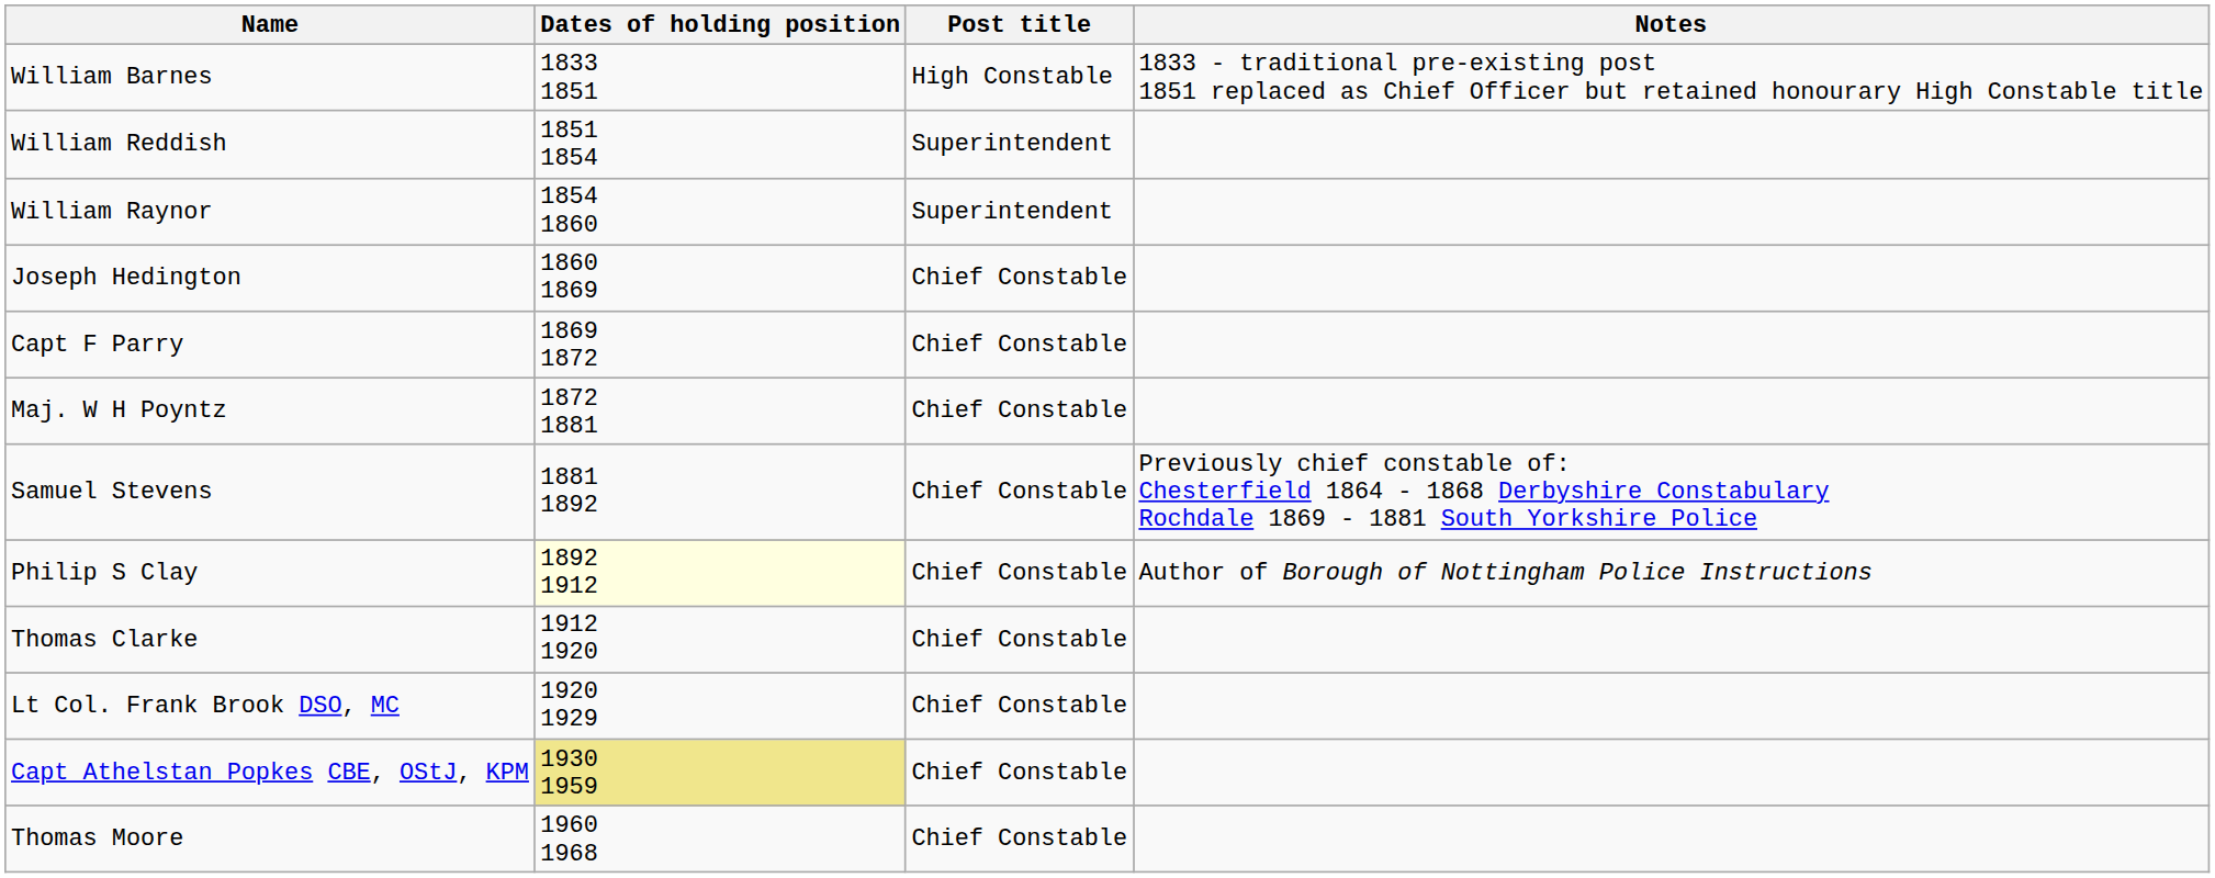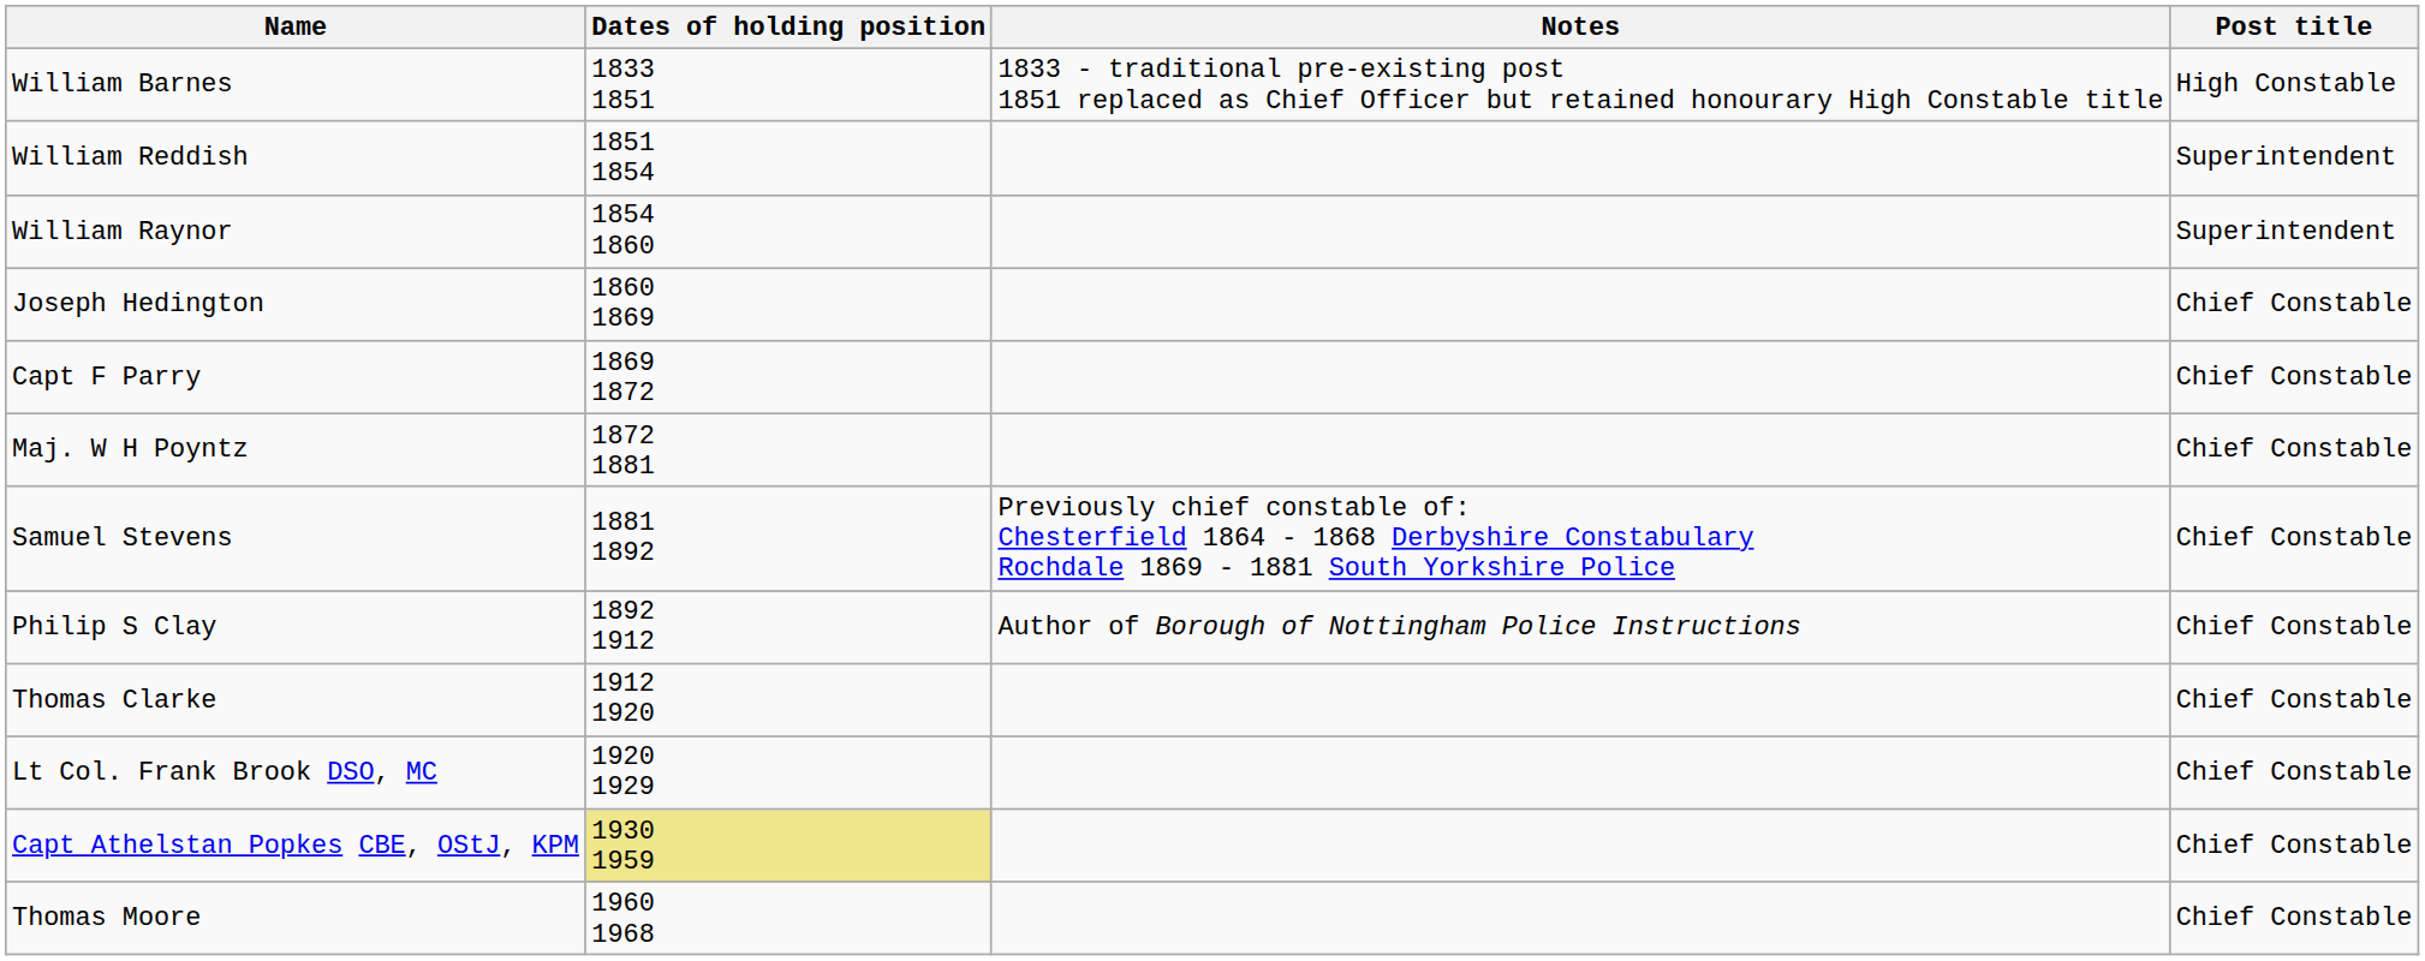 <table class="wikitable">
 <tr>
 <th>Name</th>
 <th>Dates of holding position</th>
+<th>Notes</th>
 <th>Post title</th>
-<th>Notes</th>
 </tr>
 <tr>
 <td>William Barnes</td>
 <td>1833<br>1851</td>
+<td>1833 - traditional pre-existing post<br>1851 replaced as Chief Officer but retained honourary High Constable title</td>
 <td>High Constable</td>
-<td>1833 - traditional pre-existing post<br>1851 replaced as Chief Officer but retained honourary High Constable title</td>
 </tr>
 <tr>
 <td>William Reddish</td>
 <td>1851<br>1854</td>
+<td></td>
 <td>Superintendent</td>
-<td></td>
 </tr>
 <tr>
 <td>William Raynor</td>
 <td>1854<br>1860</td>
+<td></td>
 <td>Superintendent</td>
-<td></td>
 </tr>
 <tr>
 <td>Joseph Hedington</td>
 <td>1860<br>1869</td>
+<td></td>
 <td>Chief Constable</td>
-<td></td>
 </tr>
 <tr>
 <td>Capt F Parry</td>
 <td>1869<br>1872</td>
+<td></td>
 <td>Chief Constable</td>
-<td></td>
 </tr>
 <tr>
 <td>Maj. W H Poyntz</td>
 <td>1872<br>1881</td>
+<td></td>
 <td>Chief Constable</td>
-<td></td>
 </tr>
 <tr>
 <td>Samuel Stevens</td>
 <td>1881<br>1892</td>
+<td>Previously chief constable of:<br><a href='#'>Chesterfield</a> 1864 - 1868 <a href='#'>Derbyshire Constabulary</a><br><a href='#'>Rochdale</a> 1869 - 1881 <a href='#'>South Yorkshire Police</a></td>
 <td>Chief Constable</td>
-<td>Previously chief constable of:<br><a href='#'>Chesterfield</a> 1864 - 1868 <a href='#'>Derbyshire Constabulary</a><br><a href='#'>Rochdale</a> 1869 - 1881 <a href='#'>South Yorkshire Police</a></td>
 </tr>
 <tr>
 <td>Philip S Clay</td>
-<td style="background: lightyellow;">1892<br>1912</td>
+<td>1892<br>1912</td>
+<td>Author of <em>Borough of Nottingham Police Instructions</em></td>
 <td>Chief Constable</td>
-<td>Author of <em>Borough of Nottingham Police Instructions</em></td>
 </tr>
 <tr>
 <td>Thomas Clarke</td>
 <td>1912<br>1920</td>
+<td></td>
 <td>Chief Constable</td>
-<td></td>
 </tr>
 <tr>
 <td>Lt Col. Frank Brook <a href='#'>DSO</a>, <a href='#'>MC</a></td>
 <td>1920<br>1929</td>
+<td></td>
 <td>Chief Constable</td>
-<td></td>
 </tr>
 <tr>
 <td><a href='#'>Capt Athelstan Popkes</a> <a href='#'>CBE</a>, <a href='#'>OStJ</a>, <a href='#'>KPM</a></td>
 <td style="background: khaki;">1930<br>1959</td>
+<td></td>
 <td>Chief Constable</td>
-<td></td>
 </tr>
 <tr>
 <td>Thomas Moore</td>
 <td>1960<br>1968</td>
+<td></td>
 <td>Chief Constable</td>
-<td></td>
 </tr>
 </table>
